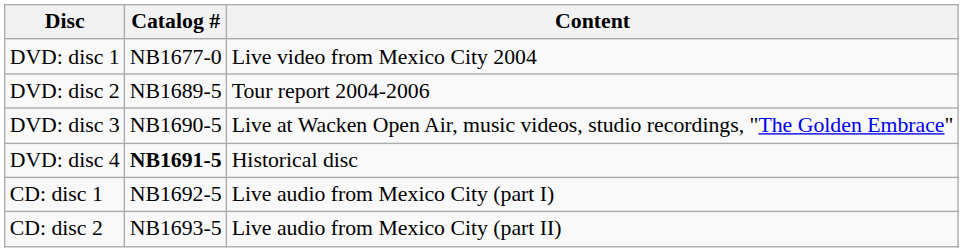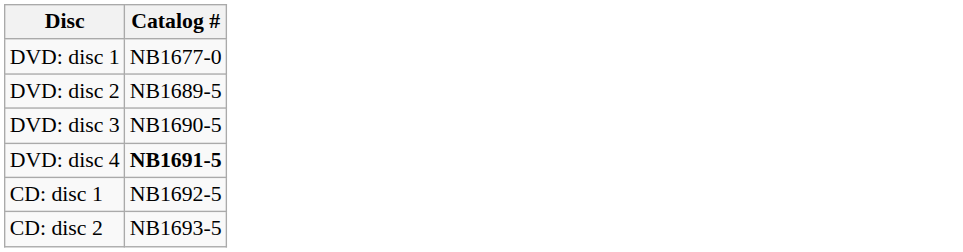 <table class="wikitable">
 <tr>
 <th align="left">Disc</th>
 <th align="left">Catalog #</th>
-<th align="left">Content</th>
 </tr>
 <tr>
 <td align="left">DVD: disc 1</td>
 <td align="left">NB1677-0</td>
-<td align="left">Live video from Mexico City 2004</td>
 </tr>
 <tr>
 <td align="left">DVD: disc 2</td>
 <td align="left">NB1689-5</td>
-<td align="left">Tour report 2004-2006</td>
 </tr>
 <tr>
 <td align="left">DVD: disc 3</td>
 <td align="left">NB1690-5</td>
-<td align="left">Live at Wacken Open Air, music videos, studio recordings, "<a href='#'>The Golden Embrace</a>"</td>
 </tr>
 <tr>
 <td align="left">DVD: disc 4</td>
 <td align="left"><strong>NB1691-5</strong></td>
-<td align="left">Historical disc</td>
 </tr>
 <tr>
 <td align="left">CD: disc 1</td>
 <td align="left">NB1692-5</td>
-<td align="left">Live audio from Mexico City (part I)</td>
 </tr>
 <tr>
 <td align="left">CD: disc 2</td>
 <td align="left">NB1693-5</td>
-<td align="left">Live audio from Mexico City (part II)</td>
 </tr>
 </table>
